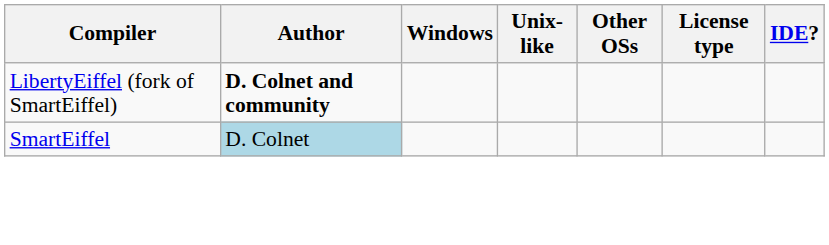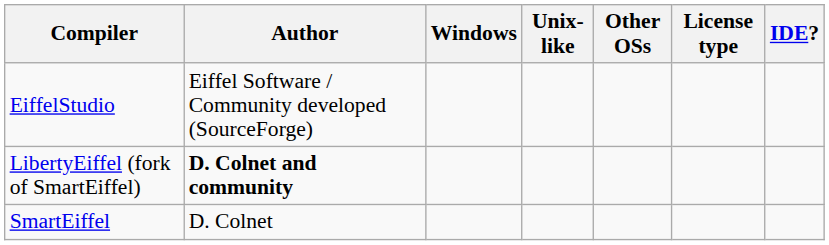 <table class="wikitable sortable">
 <tr>
 <th>Compiler</th>
 <th>Author</th>
 <th>Windows</th>
 <th>Unix-like</th>
 <th>Other OSs</th>
 <th>License type</th>
 <th><a href='#'>IDE</a>?</th>
+</tr>
+<tr>
+<td><a href='#'>EiffelStudio</a></td>
+<td>Eiffel Software / Community developed (SourceForge)</td>
+<td></td>
+<td></td>
+<td></td>
+<td></td>
+<td></td>
 </tr>
 <tr>
 <td><a href='#'>LibertyEiffel</a> (fork of SmartEiffel)</td>
 <td><strong>D. Colnet and community</strong></td>
 <td></td>
 <td></td>
 <td></td>
 <td></td>
 <td></td>
 </tr>
 <tr>
 <td><a href='#'>SmartEiffel</a></td>
-<td style="background: lightblue;">D. Colnet</td>
+<td>D. Colnet</td>
 <td></td>
 <td></td>
 <td></td>
 <td></td>
 <td></td>
 </tr>
 </table>
